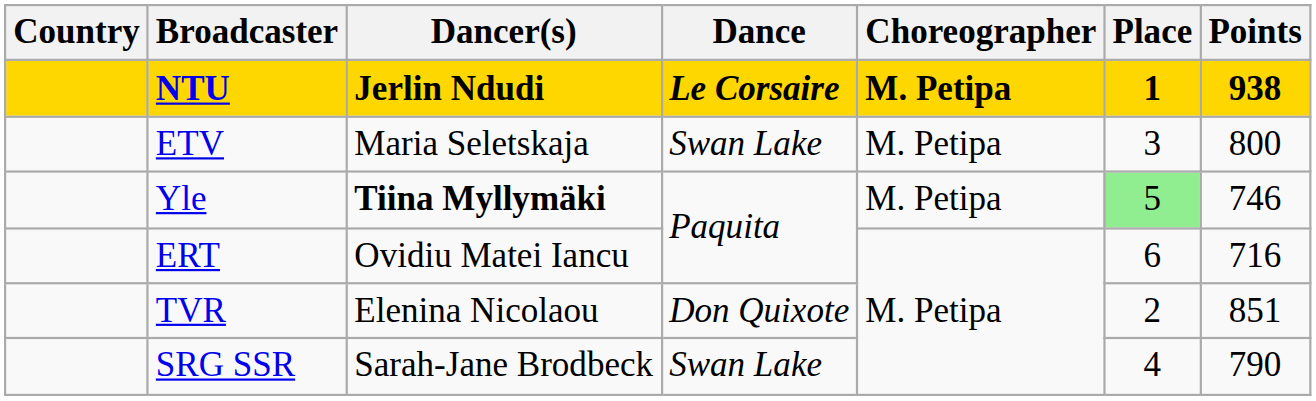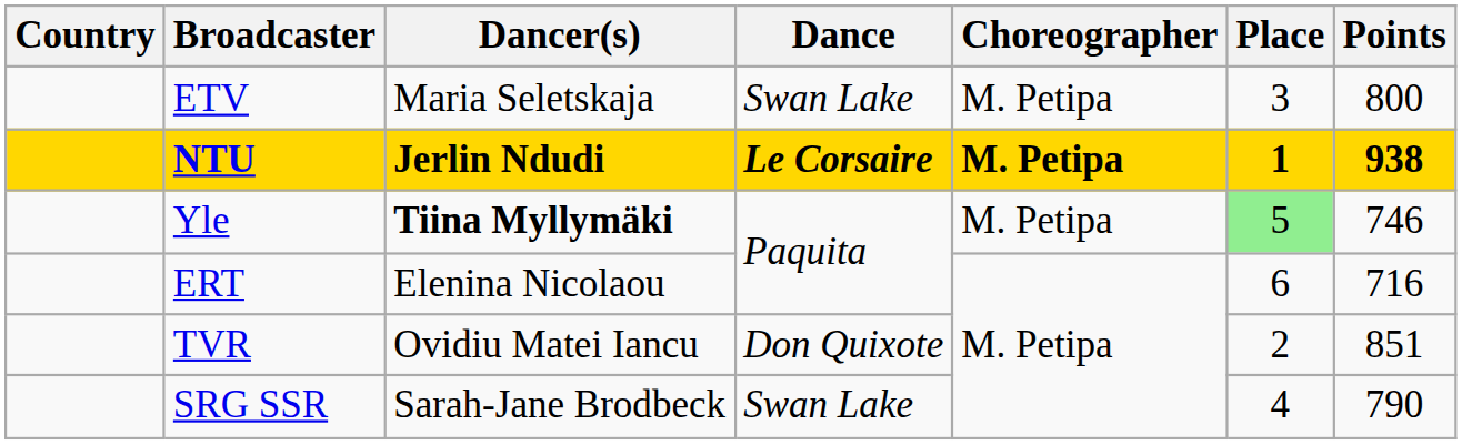 <table class="wikitable sortable plainrowheaders">
 <tr>
 <th scope="col">Country</th>
 <th scope="col">Broadcaster</th>
 <th scope="col">Dancer(s)</th>
 <th scope="col">Dance</th>
 <th scope="col">Choreographer</th>
 <th scope="col">Place</th>
 <th scope="col">Points</th>
 </tr>
+<tr>
+<td></td>
+<td><a href='#'>ETV</a></td>
+<td>Maria Seletskaja</td>
+<td><em>Swan Lake</em></td>
+<td>M. Petipa</td>
+<td style="text-align:center;">3</td>
+<td style="text-align:center;">800</td>
+</tr>
 <tr style="font-weight:bold; background:gold;">
 <td></td>
 <td><a href='#'>NTU</a></td>
 <td>Jerlin Ndudi</td>
 <td><em>Le Corsaire</em></td>
 <td>M. Petipa</td>
 <td style="text-align:center;">1</td>
 <td style="text-align:center;">938</td>
-</tr>
-<tr>
-<td></td>
-<td><a href='#'>ETV</a></td>
-<td>Maria Seletskaja</td>
-<td><em>Swan Lake</em></td>
-<td>M. Petipa</td>
-<td style="text-align:center;">3</td>
-<td style="text-align:center;">800</td>
 </tr>
 <tr>
 <td></td>
 <td><a href='#'>Yle</a></td>
 <td><strong>Tiina Myllymäki</strong></td>
 <td rowspan=2><em>Paquita</em></td>
 <td>M. Petipa</td>
 <td style="background: lightgreen; text-align:center;">5</td>
 <td style="text-align:center;">746</td>
 </tr>
 <tr>
 <td></td>
 <td><a href='#'>ERT</a></td>
-<td>Ovidiu Matei Iancu</td>
+<td>Elenina Nicolaou</td>
 <td rowspan=3>M. Petipa</td>
 <td style="text-align:center;">6</td>
 <td style="text-align:center;">716</td>
 </tr>
 <tr>
 <td></td>
 <td><a href='#'>TVR</a></td>
-<td>Elenina Nicolaou</td>
+<td>Ovidiu Matei Iancu</td>
 <td><em>Don Quixote</em></td>
 <td style="text-align:center;">2</td>
 <td style="text-align:center;">851</td>
 </tr>
 <tr>
 <td></td>
 <td><a href='#'>SRG SSR</a></td>
 <td>Sarah-Jane Brodbeck</td>
 <td><em>Swan Lake</em></td>
 <td style="text-align:center;">4</td>
 <td style="text-align:center;">790</td>
 </tr>
 </table>
